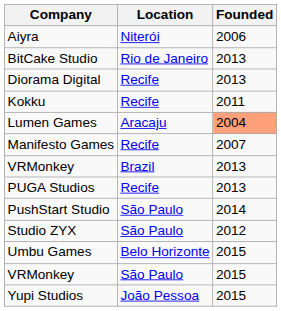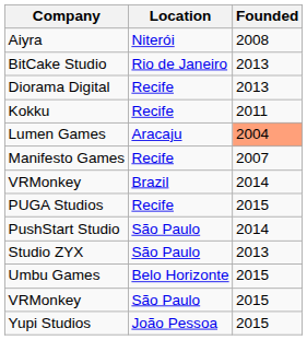 <table class="wikitable sortable mw-collapsible">
 <tr>
 <th><strong>Company</strong></th>
 <th><strong>Location</strong></th>
 <th><strong>Founded</strong></th>
 </tr>
 <tr>
 <td>Aiyra</td>
 <td><a href='#'>Niterói</a></td>
-<td>2006</td>
+<td>2008</td>
 </tr>
 <tr>
 <td>BitCake Studio</td>
 <td><a href='#'>Rio de Janeiro</a></td>
 <td>2013</td>
 </tr>
 <tr>
 <td>Diorama Digital</td>
 <td><a href='#'>Recife</a></td>
 <td>2013</td>
 </tr>
 <tr>
 <td>Kokku</td>
 <td><a href='#'>Recife</a></td>
 <td>2011</td>
 </tr>
 <tr>
 <td>Lumen Games</td>
 <td><a href='#'>Aracaju</a></td>
 <td style="background: lightsalmon;">2004</td>
 </tr>
 <tr>
 <td>Manifesto Games</td>
 <td><a href='#'>Recife</a></td>
 <td>2007</td>
 </tr>
 <tr>
 <td>VRMonkey</td>
 <td><a href='#'>Brazil</a></td>
-<td>2013</td>
+<td>2014</td>
 </tr>
 <tr>
 <td>PUGA Studios</td>
 <td><a href='#'>Recife</a></td>
-<td>2013</td>
+<td>2015</td>
 </tr>
 <tr>
 <td>PushStart Studio</td>
 <td><a href='#'>São Paulo</a></td>
 <td>2014</td>
 </tr>
 <tr>
 <td>Studio ZYX</td>
 <td><a href='#'>São Paulo</a></td>
-<td>2012</td>
+<td>2013</td>
 </tr>
 <tr>
 <td>Umbu Games</td>
 <td><a href='#'>Belo Horizonte</a></td>
 <td>2015</td>
 </tr>
 <tr>
 <td>VRMonkey</td>
 <td><a href='#'>São Paulo</a></td>
 <td>2015</td>
 </tr>
 <tr>
 <td>Yupi Studios</td>
 <td><a href='#'>João Pessoa</a></td>
 <td>2015</td>
 </tr>
 </table>
